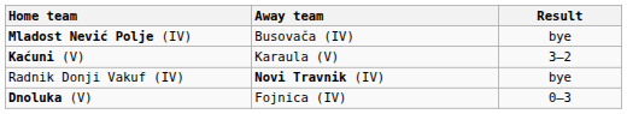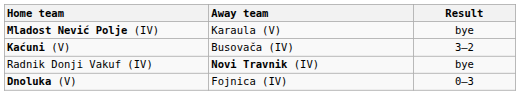 <table class="wikitable" style="width:50%">
 <tr>
 <th style="width:40%; text-align:left">Home team</th>
 <th style="width:40%; text-align:left">Away team</th>
 <th>Result</th>
 </tr>
 <tr>
 <td><strong>Mladost Nević Polje</strong> (IV)</td>
-<td>Busovača (IV)</td>
+<td>Karaula (V)</td>
 <td style="text-align:center">bye</td>
 </tr>
 <tr>
 <td><strong>Kaćuni</strong> (V)</td>
-<td>Karaula (V)</td>
+<td>Busovača (IV)</td>
 <td style="text-align:center">3–2</td>
 </tr>
 <tr>
 <td>Radnik Donji Vakuf (IV)</td>
 <td><strong>Novi Travnik</strong> (IV)</td>
 <td style="text-align:center">bye</td>
 </tr>
 <tr>
 <td><strong>Dnoluka</strong> (V)</td>
 <td>Fojnica (IV)</td>
 <td style="text-align:center">0–3</td>
 </tr>
 </table>
